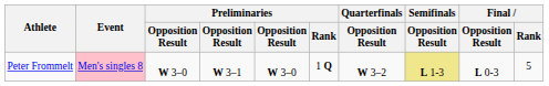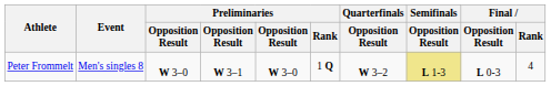 <table class=wikitable style="font-size:90%">
 <tr>
 <th rowspan="2">Athlete</th>
 <th rowspan="2">Event</th>
 <th colspan="4">Preliminaries</th>
 <th>Quarterfinals</th>
 <th>Semifinals</th>
 <th colspan="2">Final / </th>
 </tr>
 <tr>
 <th>Opposition<br>Result</th>
 <th>Opposition<br>Result</th>
 <th>Opposition<br>Result</th>
 <th>Rank</th>
 <th>Opposition<br>Result</th>
 <th>Opposition<br>Result</th>
 <th>Opposition<br>Result</th>
 <th>Rank</th>
 </tr>
 <tr>
 <td><a href='#'>Peter Frommelt</a></td>
-<td style="background: pink;"><a href='#'>Men's singles 8</a></td>
+<td><a href='#'>Men's singles 8</a></td>
 <td align="center"><br><strong>W</strong> 3–0</td>
 <td align="center"><br><strong>W</strong> 3–1</td>
 <td align="center"><br><strong>W</strong> 3–0</td>
 <td align="center">1 <strong>Q</strong></td>
 <td align="center"><br><strong>W</strong> 3–2</td>
 <td align="center" style="background: khaki;"><br><strong>L</strong> 1-3</td>
 <td align="center"><br><strong>L</strong> 0-3</td>
-<td align="center">5</td>
+<td align="center">4</td>
 </tr>
 </table>
